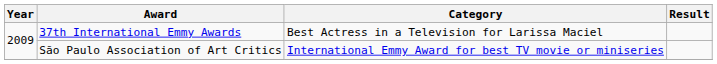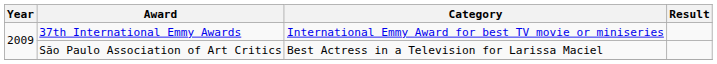 <table class="wikitable">
 <tr>
 <th>Year</th>
 <th>Award</th>
 <th>Category</th>
 <th>Result</th>
 </tr>
 <tr>
 <td rowspan="2">2009</td>
 <td><a href='#'>37th International Emmy Awards</a></td>
-<td>Best Actress in a Television for Larissa Maciel</td>
+<td><a href='#'>International Emmy Award for best TV movie or miniseries</a></td>
 <td></td>
 </tr>
 <tr>
 <td>São Paulo Association of Art Critics</td>
-<td><a href='#'>International Emmy Award for best TV movie or miniseries</a></td>
+<td>Best Actress in a Television for Larissa Maciel</td>
 <td></td>
 </tr>
 <tr>
 </tr>
 </table>
